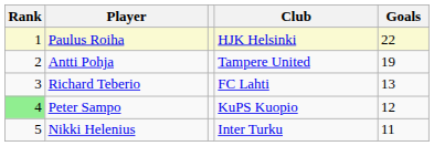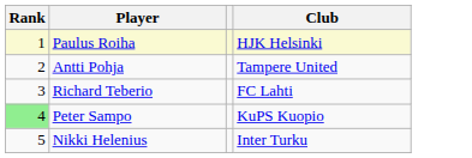 <table class="wikitable">
 <tr>
 <th width=20>Rank</th>
 <th width=175>Player</th>
 <th></th>
 <th width=175>Club</th>
-<th width=50>Goals</th>
 </tr>
 <tr style="background:LightGoldenrodYellow">
 <td align="right">1</td>
 <td><a href='#'>Paulus Roiha</a></td>
 <td></td>
 <td><a href='#'>HJK Helsinki</a></td>
-<td>22</td>
 </tr>
 <tr>
 <td align="right">2</td>
 <td><a href='#'>Antti Pohja</a></td>
 <td></td>
 <td><a href='#'>Tampere United</a></td>
-<td>19</td>
 </tr>
 <tr>
 <td align="right">3</td>
 <td><a href='#'>Richard Teberio</a></td>
 <td></td>
 <td><a href='#'>FC Lahti</a></td>
-<td>13</td>
 </tr>
 <tr>
 <td align="right" style="background: lightgreen;">4</td>
 <td><a href='#'>Peter Sampo</a></td>
 <td></td>
 <td><a href='#'>KuPS Kuopio</a></td>
-<td>12</td>
 </tr>
 <tr>
 <td align="right">5</td>
 <td><a href='#'>Nikki Helenius</a></td>
 <td></td>
 <td><a href='#'>Inter Turku</a></td>
-<td>11</td>
 </tr>
 </table>
